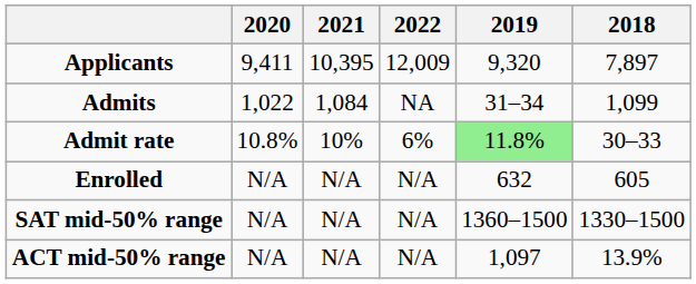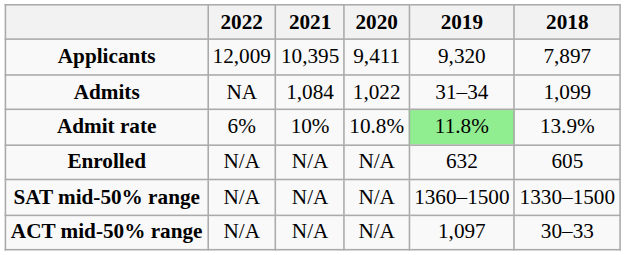 <table class="wikitable" style="float:right; font-size:85%; margin:10px; text-align:center; font-size:85%; margin:auto;">
 <tr>
 <th> </th>
+<th>2022</th>
+<th>2021</th>
 <th>2020</th>
-<th>2021</th>
-<th>2022</th>
 <th>2019</th>
 <th>2018</th>
 </tr>
 <tr>
 <td><strong>Applicants</strong></td>
+<td>12,009</td>
+<td>10,395</td>
 <td>9,411</td>
-<td>10,395</td>
-<td>12,009</td>
 <td>9,320</td>
 <td>7,897</td>
 </tr>
 <tr>
 <td><strong>Admits</strong></td>
+<td>NA</td>
+<td>1,084</td>
 <td>1,022</td>
-<td>1,084</td>
-<td>NA</td>
 <td>31–34</td>
 <td>1,099</td>
 </tr>
 <tr>
 <td><strong>Admit rate</strong></td>
+<td>6%</td>
+<td>10%</td>
 <td>10.8%</td>
-<td>10%</td>
-<td>6%</td>
 <td style="background: lightgreen;">11.8%</td>
-<td>30–33</td>
+<td>13.9%</td>
 </tr>
 <tr>
 <td><strong>Enrolled</strong></td>
 <td>N/A</td>
 <td>N/A</td>
 <td>N/A</td>
 <td>632</td>
 <td>605</td>
 </tr>
 <tr>
 <td><strong>SAT mid-50% range</strong></td>
 <td>N/A</td>
 <td>N/A</td>
 <td>N/A</td>
 <td>1360–1500</td>
 <td>1330–1500</td>
 </tr>
 <tr>
 <td><strong> ACT mid-50% range</strong></td>
 <td>N/A</td>
 <td>N/A</td>
 <td>N/A</td>
 <td>1,097</td>
-<td>13.9%</td>
+<td>30–33</td>
 </tr>
 </table>
